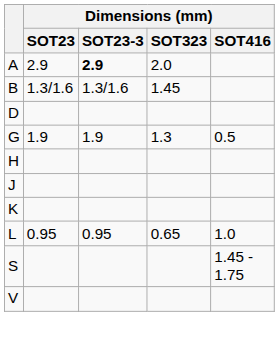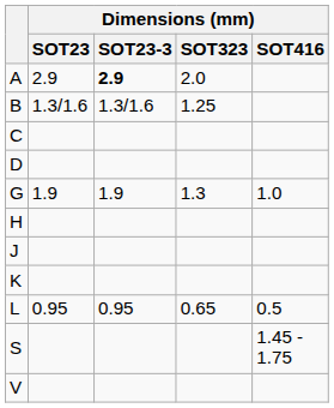 <table class="wikitable">
 <tr>
 <th rowspan=2></th>
 <th colspan=4>Dimensions (mm)</th>
 </tr>
 <tr>
 <th>SOT23</th>
 <th>SOT23-3</th>
 <th>SOT323</th>
 <th>SOT416</th>
 </tr>
 <tr>
 <td>A</td>
 <td>2.9</td>
 <td><strong>2.9</strong></td>
 <td>2.0</td>
 <td></td>
 </tr>
 <tr>
 <td>B</td>
 <td>1.3/1.6</td>
 <td>1.3/1.6</td>
-<td>1.45</td>
+<td>1.25</td>
+<td></td>
+</tr>
+<tr>
+<td>C</td>
+<td></td>
+<td></td>
+<td></td>
 <td></td>
 </tr>
 <tr>
 <td>D</td>
 <td></td>
 <td></td>
 <td></td>
 <td></td>
 </tr>
 <tr>
 <td>G</td>
 <td>1.9</td>
 <td>1.9</td>
 <td>1.3</td>
-<td>0.5</td>
+<td>1.0</td>
 </tr>
 <tr>
 <td>H</td>
 <td></td>
 <td></td>
 <td></td>
 <td></td>
 </tr>
 <tr>
 <td>J</td>
 <td></td>
 <td></td>
 <td></td>
 <td></td>
 </tr>
 <tr>
 <td>K</td>
 <td></td>
 <td></td>
 <td></td>
 <td></td>
 </tr>
 <tr>
 <td>L</td>
 <td>0.95</td>
 <td>0.95</td>
 <td>0.65</td>
-<td>1.0</td>
+<td>0.5</td>
 </tr>
 <tr>
 <td>S</td>
 <td></td>
 <td></td>
 <td></td>
 <td>1.45 -<br>1.75</td>
 </tr>
 <tr>
 <td>V</td>
 <td></td>
 <td></td>
 <td></td>
 <td></td>
 </tr>
 </table>
